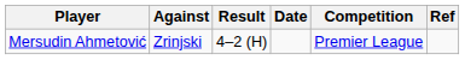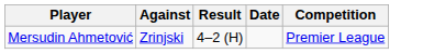 <table class="wikitable">
 <tr>
 <th>Player</th>
 <th>Against</th>
 <th style="text-align:center">Result</th>
 <th>Date</th>
 <th style="text-align:center">Competition</th>
-<th>Ref</th>
 </tr>
 <tr>
 <td> <a href='#'>Mersudin Ahmetović</a></td>
 <td> <a href='#'>Zrinjski</a></td>
 <td>4–2 (H)</td>
 <td></td>
 <td><a href='#'>Premier League</a></td>
-<td></td>
 </tr>
 </table>
